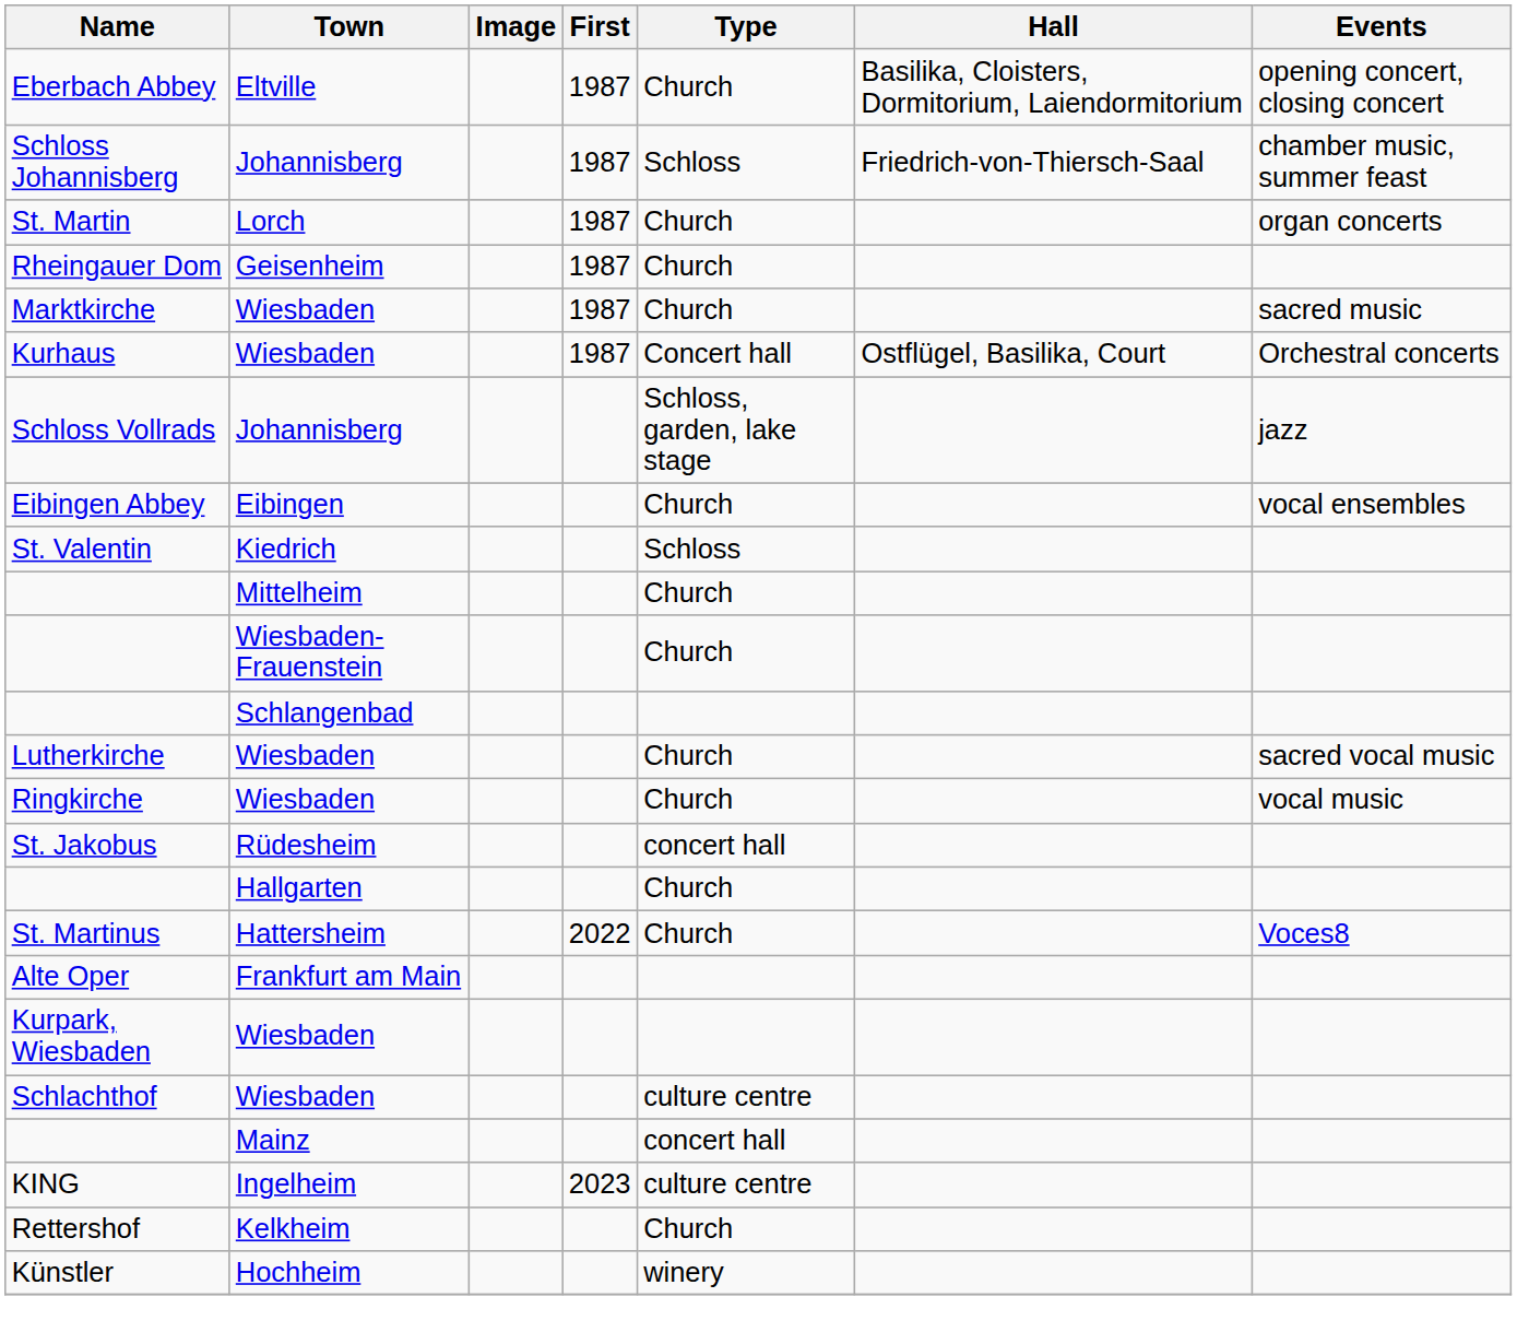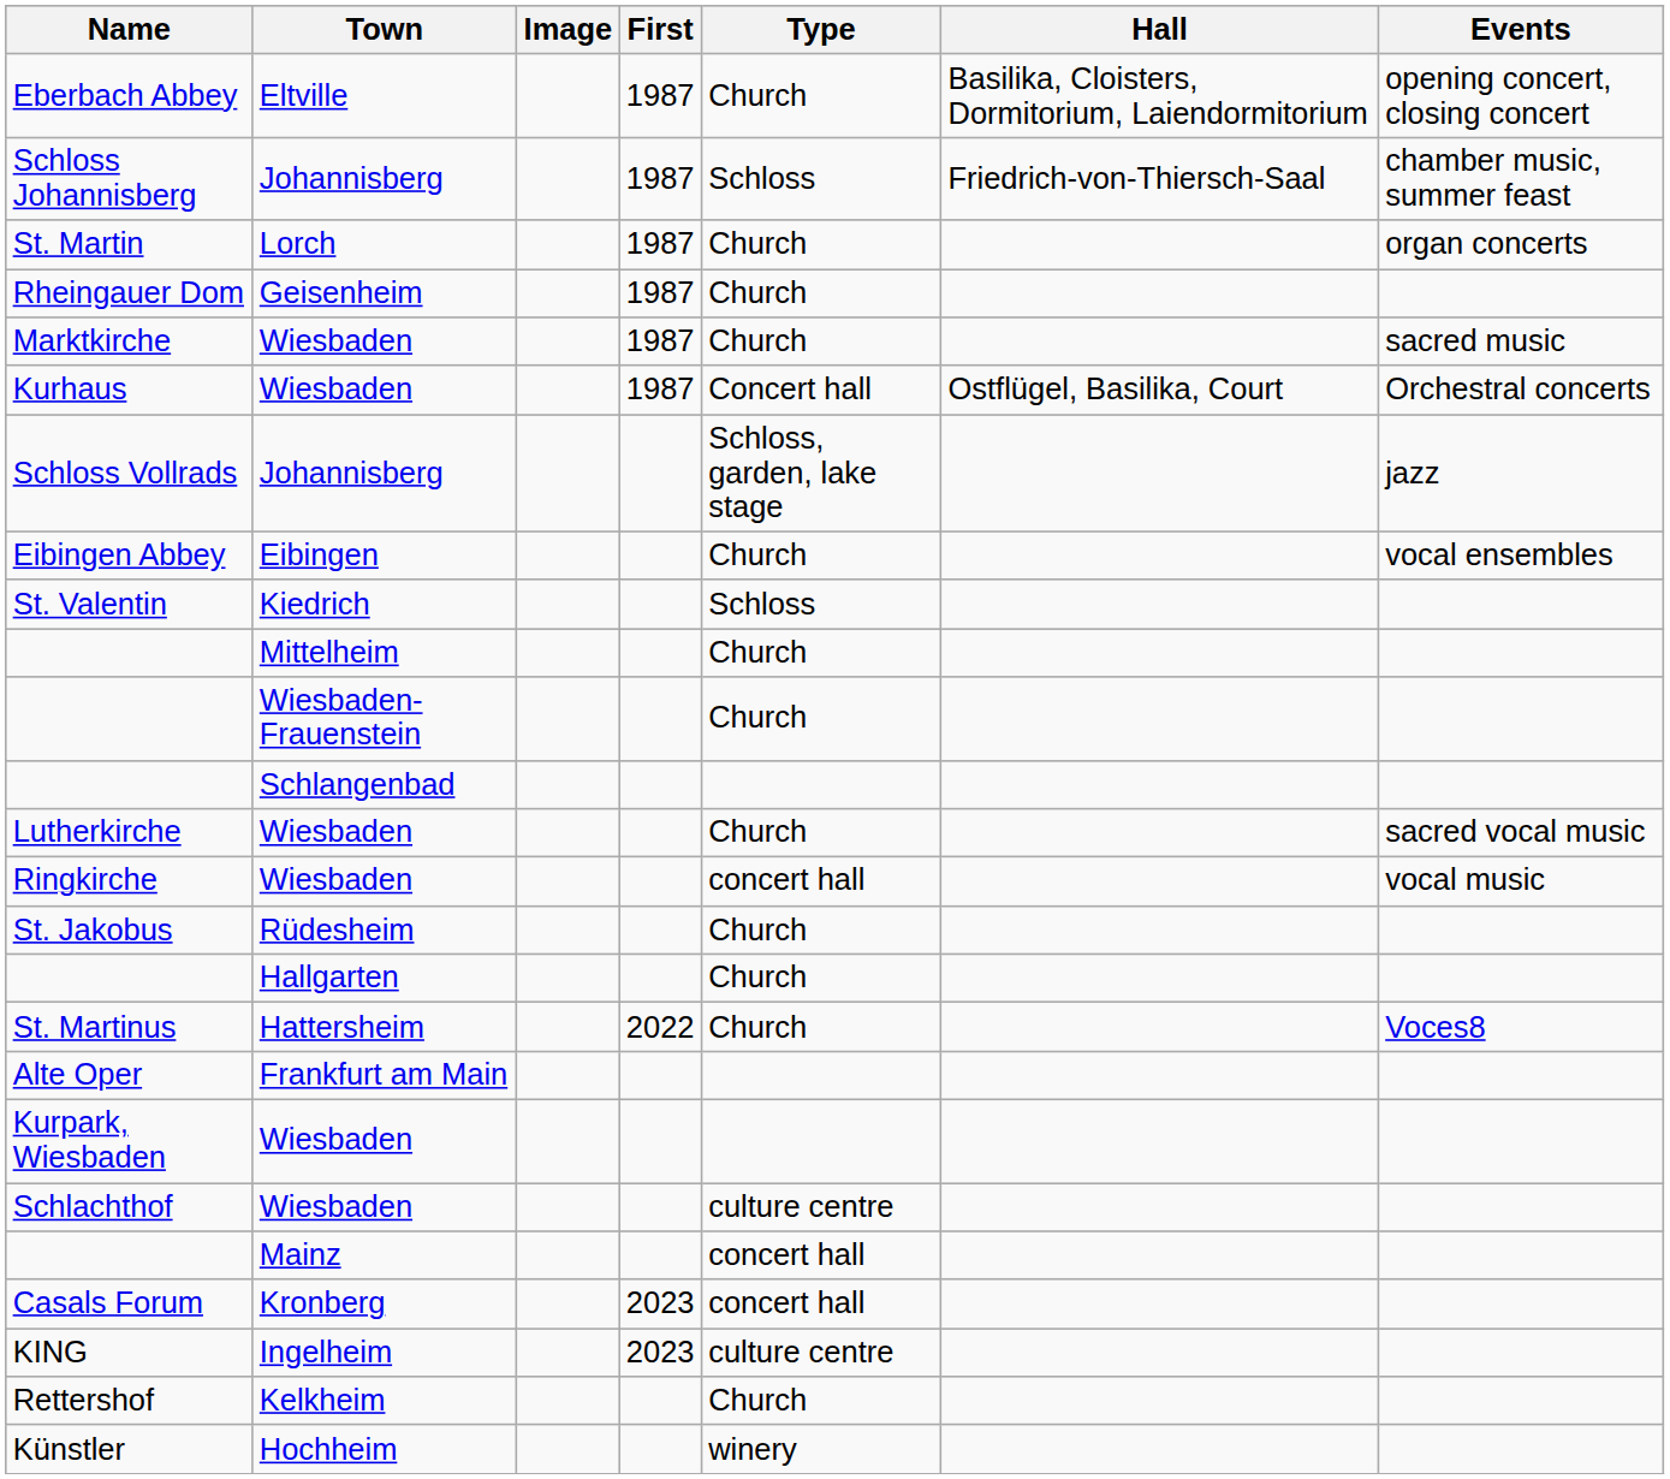 <table class="wikitable plainrowheaders">
 <tr>
 <th scope="col">Name</th>
 <th scope="col">Town</th>
 <th scope="col">Image</th>
 <th scope="col">First</th>
 <th scope="col">Type</th>
 <th scope="col">Hall</th>
 <th scope="col">Events</th>
 </tr>
 <tr>
 <td><a href='#'>Eberbach Abbey</a></td>
 <td><a href='#'>Eltville</a></td>
 <td></td>
 <td>1987</td>
 <td>Church</td>
 <td>Basilika, Cloisters, Dormitorium, Laiendormitorium</td>
 <td>opening concert, closing concert</td>
 </tr>
 <tr>
 <td><a href='#'>Schloss Johannisberg</a></td>
 <td><a href='#'>Johannisberg</a></td>
 <td></td>
 <td>1987</td>
 <td>Schloss</td>
 <td>Friedrich-von-Thiersch-Saal</td>
 <td>chamber music, summer feast</td>
 </tr>
 <tr>
 <td><a href='#'>St. Martin</a></td>
 <td><a href='#'>Lorch</a></td>
 <td></td>
 <td>1987</td>
 <td>Church</td>
 <td></td>
 <td>organ concerts</td>
 </tr>
 <tr>
 <td><a href='#'>Rheingauer Dom</a></td>
 <td><a href='#'>Geisenheim</a></td>
 <td></td>
 <td>1987</td>
 <td>Church</td>
 <td></td>
 <td></td>
 </tr>
 <tr>
 <td><a href='#'>Marktkirche</a></td>
 <td><a href='#'>Wiesbaden</a></td>
 <td></td>
 <td>1987</td>
 <td>Church</td>
 <td></td>
 <td>sacred music</td>
 </tr>
 <tr>
 <td><a href='#'>Kurhaus</a></td>
 <td><a href='#'>Wiesbaden</a></td>
 <td></td>
 <td>1987</td>
 <td>Concert hall</td>
 <td>Ostflügel, Basilika, Court</td>
 <td>Orchestral concerts</td>
 </tr>
 <tr>
 <td><a href='#'>Schloss Vollrads</a></td>
 <td><a href='#'>Johannisberg</a></td>
 <td></td>
 <td></td>
 <td>Schloss, garden, lake stage</td>
 <td></td>
 <td>jazz</td>
 </tr>
 <tr>
 <td><a href='#'>Eibingen Abbey</a></td>
 <td><a href='#'>Eibingen</a></td>
 <td></td>
 <td></td>
 <td>Church</td>
 <td></td>
 <td>vocal ensembles</td>
 </tr>
 <tr>
 <td><a href='#'>St. Valentin</a></td>
 <td><a href='#'>Kiedrich</a></td>
 <td></td>
 <td></td>
 <td>Schloss</td>
 <td></td>
 <td></td>
 </tr>
 <tr>
 <td></td>
 <td><a href='#'>Mittelheim</a></td>
 <td></td>
 <td></td>
 <td>Church</td>
 <td></td>
 <td></td>
 </tr>
 <tr>
 <td></td>
 <td><a href='#'>Wiesbaden-Frauenstein</a></td>
 <td></td>
 <td></td>
 <td>Church</td>
 <td></td>
 <td></td>
 </tr>
 <tr>
 <td></td>
 <td><a href='#'>Schlangenbad</a></td>
 <td></td>
 <td></td>
 <td></td>
 <td></td>
 <td></td>
 </tr>
 <tr>
 <td><a href='#'>Lutherkirche</a></td>
 <td><a href='#'>Wiesbaden</a></td>
 <td></td>
 <td></td>
 <td>Church</td>
 <td></td>
 <td>sacred vocal music</td>
 </tr>
 <tr>
 <td><a href='#'>Ringkirche</a></td>
 <td><a href='#'>Wiesbaden</a></td>
 <td></td>
 <td></td>
-<td>Church</td>
+<td>concert hall</td>
 <td></td>
 <td>vocal music</td>
 </tr>
 <tr>
 <td><a href='#'>St. Jakobus</a></td>
 <td><a href='#'>Rüdesheim</a></td>
 <td></td>
 <td></td>
-<td>concert hall</td>
+<td>Church</td>
 <td></td>
 <td></td>
 </tr>
 <tr>
 <td></td>
 <td><a href='#'>Hallgarten</a></td>
 <td></td>
 <td></td>
 <td>Church</td>
 <td></td>
 <td></td>
 </tr>
 <tr>
 <td><a href='#'>St. Martinus</a></td>
 <td><a href='#'>Hattersheim</a></td>
 <td></td>
 <td>2022</td>
 <td>Church</td>
 <td></td>
 <td><a href='#'>Voces8</a></td>
 </tr>
 <tr>
 <td><a href='#'>Alte Oper</a></td>
 <td><a href='#'>Frankfurt am Main</a></td>
 <td></td>
 <td></td>
 <td></td>
 <td></td>
 </tr>
 <tr>
 <td><a href='#'>Kurpark, Wiesbaden</a></td>
 <td><a href='#'>Wiesbaden</a></td>
 <td></td>
 <td></td>
 <td></td>
 <td></td>
 <td></td>
 </tr>
 <tr>
 <td><a href='#'>Schlachthof</a></td>
 <td><a href='#'>Wiesbaden</a></td>
 <td></td>
 <td></td>
 <td>culture centre</td>
 <td></td>
 <td></td>
 </tr>
 <tr>
 <td></td>
 <td><a href='#'>Mainz</a></td>
 <td></td>
 <td></td>
 <td>concert hall</td>
 <td></td>
 <td></td>
 </tr>
 <tr>
+<td><a href='#'>Casals Forum</a></td>
+<td><a href='#'>Kronberg</a></td>
+<td></td>
+<td>2023</td>
+<td>concert hall</td>
+<td></td>
+<td></td>
+</tr>
+<tr>
 <td>KING</td>
 <td><a href='#'>Ingelheim</a></td>
 <td></td>
 <td>2023</td>
 <td>culture centre</td>
 <td></td>
 <td></td>
 </tr>
 <tr>
 <td>Rettershof</td>
 <td><a href='#'>Kelkheim</a></td>
 <td></td>
 <td></td>
 <td>Church</td>
 <td></td>
 <td></td>
 </tr>
 <tr>
 <td>Künstler</td>
 <td><a href='#'>Hochheim</a></td>
 <td></td>
 <td></td>
 <td>winery</td>
 <td></td>
 <td></td>
 </tr>
 <tr>
 </tr>
 </table>
